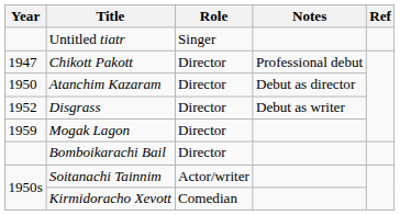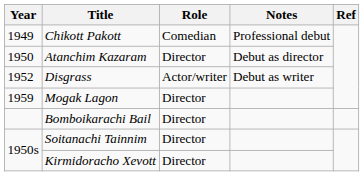 <table class="wikitable sortable">
 <tr>
 <th>Year</th>
 <th>Title</th>
 <th>Role</th>
 <th>Notes</th>
 <th>Ref</th>
 </tr>
 <tr>
-<td></td>
-<td>Untitled <em>tiatr</em></td>
-<td>Singer</td>
-<td></td>
-<td></td>
-</tr>
-<tr>
-<td>1947</td>
+<td>1949</td>
 <td><em>Chikott Pakott</em></td>
-<td>Director</td>
+<td>Comedian</td>
 <td>Professional debut</td>
 <td rowspan="4"></td>
 </tr>
 <tr>
 <td>1950</td>
 <td><em>Atanchim Kazaram</em></td>
 <td>Director</td>
 <td>Debut as director</td>
 </tr>
 <tr>
 <td>1952</td>
 <td><em>Disgrass</em></td>
-<td>Director</td>
+<td>Actor/writer</td>
 <td>Debut as writer</td>
 </tr>
 <tr>
 <td>1959</td>
 <td><em>Mogak Lagon</em></td>
 <td>Director</td>
 <td></td>
 </tr>
 <tr>
 <td></td>
 <td><em>Bomboikarachi Bail</em></td>
 <td>Director</td>
 <td></td>
 <td></td>
 </tr>
 <tr>
 <td rowspan="2">1950s</td>
 <td><em>Soitanachi Tainnim</em></td>
-<td>Actor/writer</td>
+<td>Director</td>
 <td></td>
 <td rowspan="2"></td>
 </tr>
 <tr>
 <td><em>Kirmidoracho Xevott</em></td>
-<td>Comedian</td>
+<td>Director</td>
 <td></td>
 </tr>
 </table>
